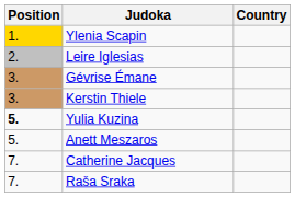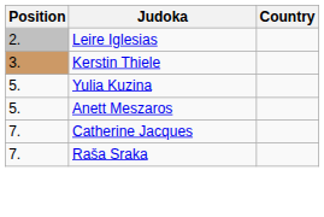 <table class=wikitable>
 <tr>
 <th width=10>Position</th>
 <th width=200>Judoka</th>
 <th>Country</th>
-</tr>
-<tr>
-<td bgcolor=gold>1.</td>
-<td><a href='#'>Ylenia Scapin</a></td>
-<td></td>
 </tr>
 <tr>
 <td bgcolor="silver">2.</td>
 <td><a href='#'>Leire Iglesias</a></td>
 <td></td>
 </tr>
 <tr>
 <td bgcolor="CC9966">3.</td>
-<td><a href='#'>Gévrise Émane</a></td>
-<td></td>
-</tr>
-<tr>
-<td bgcolor="CC9966">3.</td>
 <td><a href='#'>Kerstin Thiele</a></td>
 <td></td>
 </tr>
 <tr>
-<td><strong>5.</strong></td>
+<td>5.</td>
 <td><a href='#'>Yulia Kuzina</a></td>
 <td></td>
 </tr>
 <tr>
 <td>5.</td>
 <td><a href='#'>Anett Meszaros</a></td>
 <td></td>
 </tr>
 <tr>
 <td>7.</td>
 <td><a href='#'>Catherine Jacques</a></td>
 <td></td>
 </tr>
 <tr>
 <td>7.</td>
 <td><a href='#'>Raša Sraka</a></td>
 <td></td>
 </tr>
 </table>
